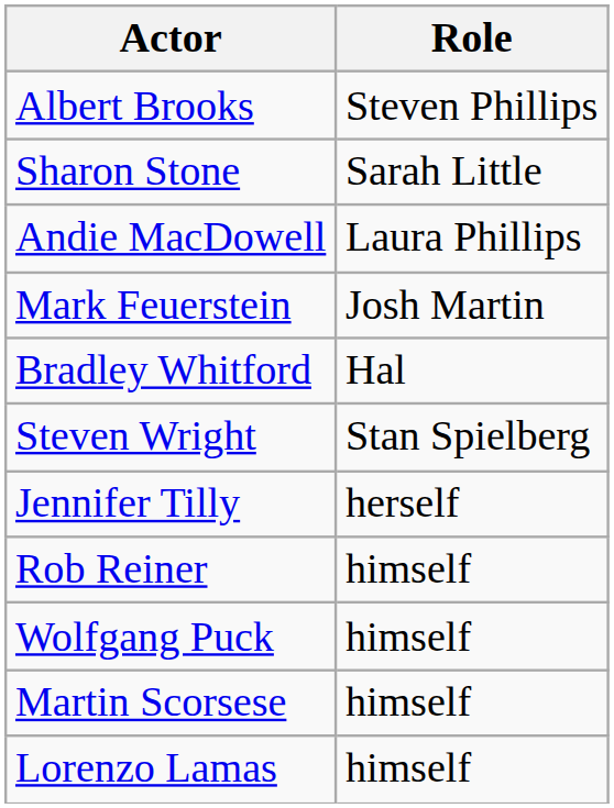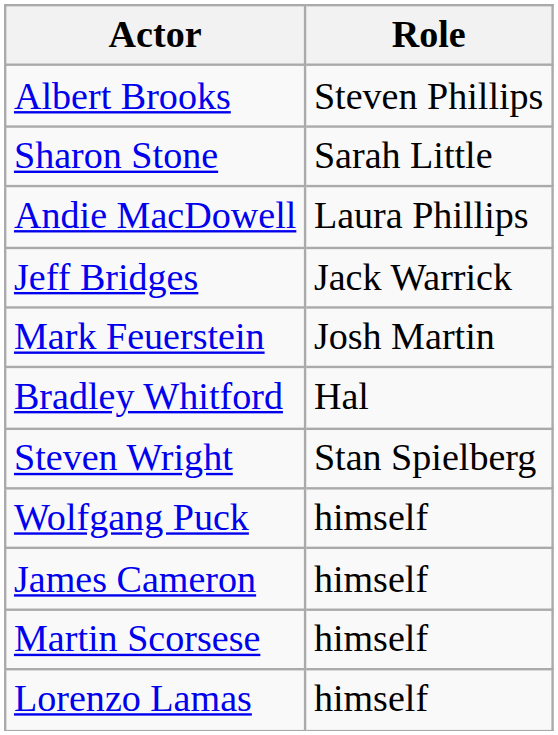 <table class="wikitable">
 <tr>
 <th>Actor</th>
 <th>Role</th>
 </tr>
 <tr>
 <td><a href='#'>Albert Brooks</a></td>
 <td>Steven Phillips</td>
 </tr>
 <tr>
 <td><a href='#'>Sharon Stone</a></td>
 <td>Sarah Little</td>
 </tr>
 <tr>
 <td><a href='#'>Andie MacDowell</a></td>
 <td>Laura Phillips</td>
 </tr>
 <tr>
+<td><a href='#'>Jeff Bridges</a></td>
+<td>Jack Warrick</td>
+</tr>
+<tr>
 <td><a href='#'>Mark Feuerstein</a></td>
 <td>Josh Martin</td>
 </tr>
 <tr>
 <td><a href='#'>Bradley Whitford</a></td>
 <td>Hal</td>
 </tr>
 <tr>
 <td><a href='#'>Steven Wright</a></td>
 <td>Stan Spielberg</td>
 </tr>
 <tr>
-<td><a href='#'>Jennifer Tilly</a></td>
-<td>herself</td>
-</tr>
-<tr>
-<td><a href='#'>Rob Reiner</a></td>
+<td><a href='#'>Wolfgang Puck</a></td>
 <td>himself</td>
 </tr>
 <tr>
-<td><a href='#'>Wolfgang Puck</a></td>
+<td><a href='#'>James Cameron</a></td>
 <td>himself</td>
 </tr>
 <tr>
 <td><a href='#'>Martin Scorsese</a></td>
 <td>himself</td>
 </tr>
 <tr>
 <td><a href='#'>Lorenzo Lamas</a></td>
 <td>himself</td>
 </tr>
 </table>
